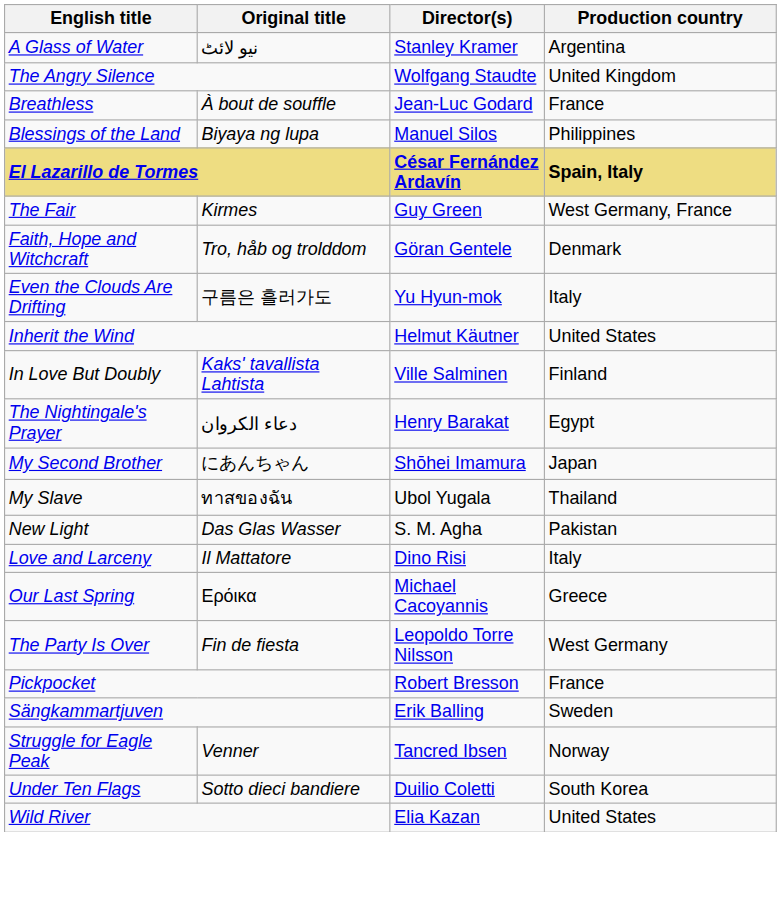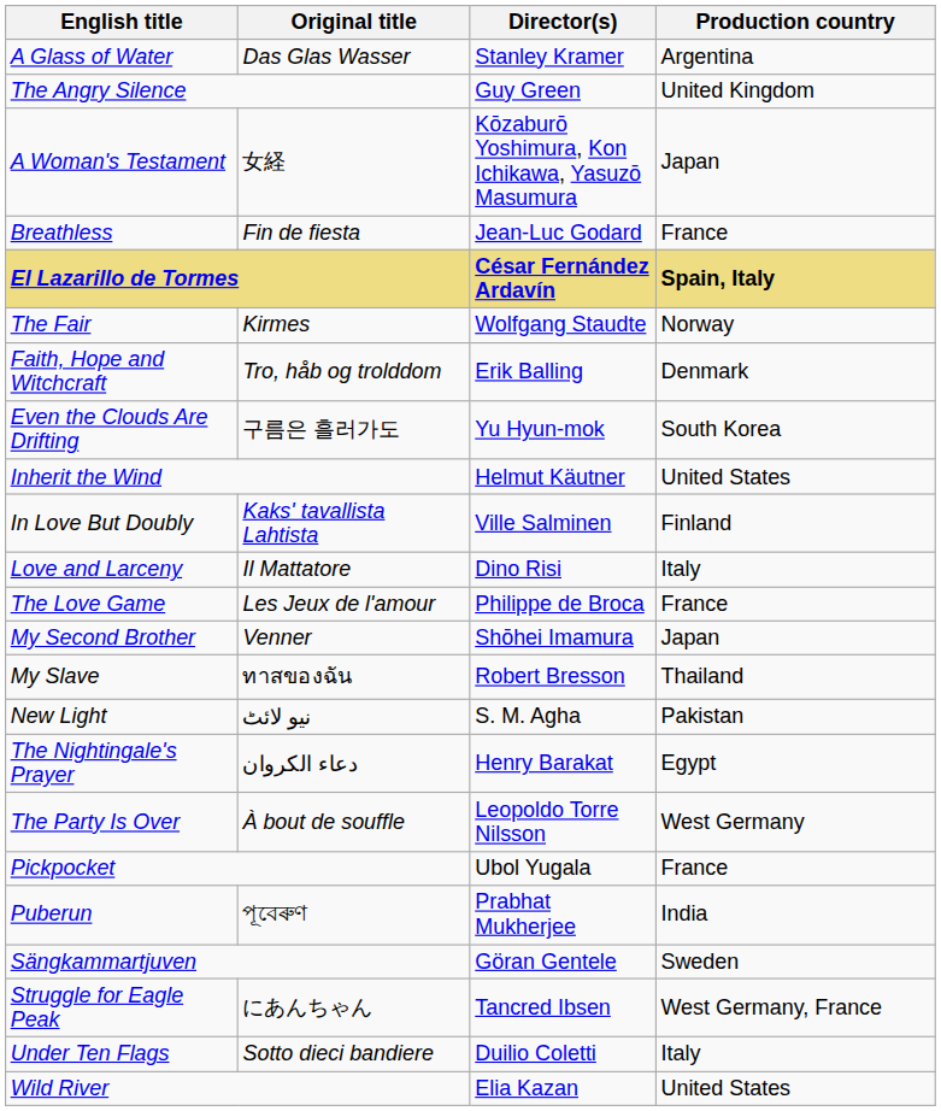 <table class="wikitable" width="78%" cellpadding="5">
 <tr>
 <th width="25%">English title</th>
 <th width="25%">Original title</th>
 <th width="20%">Director(s)</th>
 <th width="30%">Production country</th>
 </tr>
 <tr>
 <td><em><a href='#'>A Glass of Water</a></em></td>
-<td>نیو لائٹ</td>
+<td><em>Das Glas Wasser</em></td>
 <td><a href='#'>Stanley Kramer</a></td>
 <td>Argentina</td>
 </tr>
 <tr>
 <td colspan="2"><em><a href='#'>The Angry Silence</a></em></td>
-<td><a href='#'>Wolfgang Staudte</a></td>
+<td><a href='#'>Guy Green</a></td>
 <td>United Kingdom</td>
 </tr>
 <tr>
+<td><em><a href='#'>A Woman's Testament</a></em></td>
+<td>女経</td>
+<td><a href='#'>Kōzaburō Yoshimura</a>, <a href='#'>Kon Ichikawa</a>, <a href='#'>Yasuzō Masumura</a></td>
+<td>Japan</td>
+</tr>
+<tr>
 <td><em><a href='#'>Breathless</a></em></td>
-<td><em>À bout de souffle</em></td>
+<td><em>Fin de fiesta</em></td>
 <td><a href='#'>Jean-Luc Godard</a></td>
 <td>France</td>
-</tr>
-<tr>
-<td><em><a href='#'>Blessings of the Land</a></em></td>
-<td><em>Biyaya ng lupa</em></td>
-<td><a href='#'>Manuel Silos</a></td>
-<td>Philippines</td>
 </tr>
 <tr style="background:#EEDD82;">
 <td colspan="2"><strong><em><a href='#'>El Lazarillo de Tormes</a></em></strong></td>
 <td><strong><a href='#'>César Fernández Ardavín</a></strong></td>
 <td><strong>Spain, Italy</strong></td>
 </tr>
 <tr>
 <td><em><a href='#'>The Fair</a></em></td>
 <td><em>Kirmes</em></td>
-<td><a href='#'>Guy Green</a></td>
-<td>West Germany, France</td>
+<td><a href='#'>Wolfgang Staudte</a></td>
+<td>Norway</td>
 </tr>
 <tr>
 <td><em><a href='#'>Faith, Hope and Witchcraft</a></em></td>
 <td><em>Tro, håb og trolddom</em></td>
-<td><a href='#'>Göran Gentele</a></td>
+<td><a href='#'>Erik Balling</a></td>
 <td>Denmark</td>
 </tr>
 <tr>
 <td><em><a href='#'>Even the Clouds Are Drifting</a></em></td>
 <td>구름은 흘러가도</td>
 <td><a href='#'>Yu Hyun-mok</a></td>
-<td>Italy</td>
+<td>South Korea</td>
 </tr>
 <tr>
 <td colspan="2"><em><a href='#'>Inherit the Wind</a></em></td>
 <td><a href='#'>Helmut Käutner</a></td>
 <td>United States</td>
 </tr>
 <tr>
 <td><em>In Love But Doubly</em></td>
 <td><em><a href='#'>Kaks' tavallista Lahtista</a></em></td>
 <td><a href='#'>Ville Salminen</a></td>
 <td>Finland</td>
 </tr>
 <tr>
+<td><em><a href='#'>Love and Larceny</a></em></td>
+<td><em>Il Mattatore</em></td>
+<td><a href='#'>Dino Risi</a></td>
+<td>Italy</td>
+</tr>
+<tr>
+<td><em><a href='#'>The Love Game</a></em></td>
+<td><em>Les Jeux de l'amour</em></td>
+<td><a href='#'>Philippe de Broca</a></td>
+<td>France</td>
+</tr>
+<tr>
+<td><em><a href='#'>My Second Brother</a></em></td>
+<td><em>Venner</em></td>
+<td><a href='#'>Shōhei Imamura</a></td>
+<td>Japan</td>
+</tr>
+<tr>
+<td><em>My Slave</em></td>
+<td>ทาสของฉัน</td>
+<td><a href='#'>Robert Bresson</a></td>
+<td>Thailand</td>
+</tr>
+<tr>
+<td><em>New Light</em></td>
+<td>نیو لائٹ</td>
+<td>S. M. Agha</td>
+<td>Pakistan</td>
+</tr>
+<tr>
 <td><em><a href='#'>The Nightingale's Prayer</a></em></td>
 <td>دعاء الكروان</td>
 <td><a href='#'>Henry Barakat</a></td>
 <td>Egypt</td>
 </tr>
 <tr>
-<td><em><a href='#'>My Second Brother</a></em></td>
-<td>にあんちゃん</td>
-<td><a href='#'>Shōhei Imamura</a></td>
-<td>Japan</td>
-</tr>
-<tr>
-<td><em>My Slave</em></td>
-<td>ทาสของฉัน</td>
-<td>Ubol Yugala</td>
-<td>Thailand</td>
-</tr>
-<tr>
-<td><em>New Light</em></td>
-<td><em>Das Glas Wasser</em></td>
-<td>S. M. Agha</td>
-<td>Pakistan</td>
-</tr>
-<tr>
-<td><em><a href='#'>Love and Larceny</a></em></td>
-<td><em>Il Mattatore</em></td>
-<td><a href='#'>Dino Risi</a></td>
-<td>Italy</td>
-</tr>
-<tr>
-<td><em><a href='#'>Our Last Spring</a></em></td>
-<td>Ερόικα</td>
-<td><a href='#'>Michael Cacoyannis</a></td>
-<td>Greece</td>
-</tr>
-<tr>
 <td><em><a href='#'>The Party Is Over</a></em></td>
-<td><em>Fin de fiesta</em></td>
+<td><em>À bout de souffle</em></td>
 <td><a href='#'>Leopoldo Torre Nilsson</a></td>
 <td>West Germany</td>
 </tr>
 <tr>
 <td colspan="2"><em><a href='#'>Pickpocket</a></em></td>
-<td><a href='#'>Robert Bresson</a></td>
+<td>Ubol Yugala</td>
 <td>France</td>
 </tr>
 <tr>
+<td><em><a href='#'>Puberun</a></em></td>
+<td>পূবেৰুণ</td>
+<td><a href='#'>Prabhat Mukherjee</a></td>
+<td>India</td>
+</tr>
+<tr>
 <td colspan="2"><em><a href='#'>Sängkammartjuven</a></em></td>
-<td><a href='#'>Erik Balling</a></td>
+<td><a href='#'>Göran Gentele</a></td>
 <td>Sweden</td>
 </tr>
 <tr>
 <td><em><a href='#'>Struggle for Eagle Peak</a></em></td>
-<td><em>Venner</em></td>
+<td>にあんちゃん</td>
 <td><a href='#'>Tancred Ibsen</a></td>
-<td>Norway</td>
+<td>West Germany, France</td>
 </tr>
 <tr>
 <td><em><a href='#'>Under Ten Flags</a></em></td>
 <td><em>Sotto dieci bandiere</em></td>
 <td><a href='#'>Duilio Coletti</a></td>
-<td>South Korea</td>
+<td>Italy</td>
 </tr>
 <tr>
 <td colspan="2"><em><a href='#'>Wild River</a></em></td>
 <td><a href='#'>Elia Kazan</a></td>
 <td>United States</td>
 </tr>
 </table>
